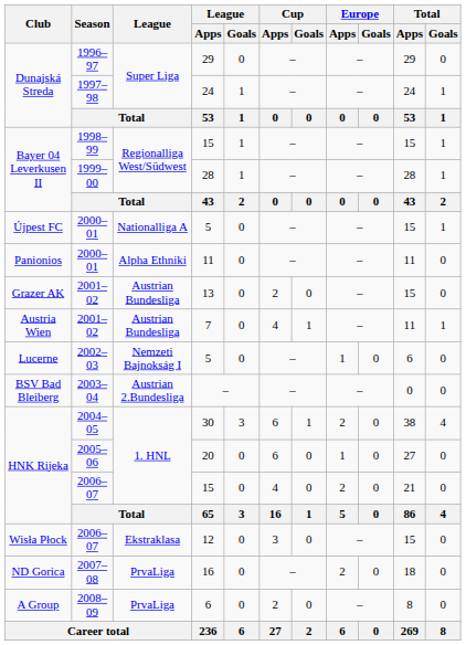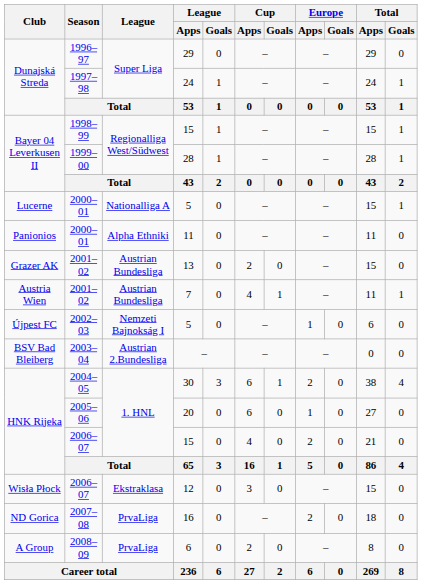 <table class="wikitable" style="font-size:100%; text-align: center">
 <tr>
 <th rowspan="2">Club</th>
 <th rowspan="2">Season</th>
 <th rowspan="2">League</th>
 <th colspan="2">League</th>
 <th colspan="2">Cup</th>
 <th colspan="2"><a href='#'>Europe</a></th>
 <th colspan="2">Total</th>
 </tr>
 <tr>
 <th>Apps</th>
 <th>Goals</th>
 <th>Apps</th>
 <th>Goals</th>
 <th>Apps</th>
 <th>Goals</th>
 <th>Apps</th>
 <th>Goals</th>
 </tr>
 <tr>
 <td rowspan="3"><a href='#'>Dunajská Streda</a></td>
 <td><a href='#'>1996–97</a></td>
 <td rowspan="2"><a href='#'>Super Liga</a></td>
 <td>29</td>
 <td>0</td>
 <td colspan="2">–</td>
 <td colspan="2">–</td>
 <td>29</td>
 <td>0</td>
 </tr>
 <tr>
 <td><a href='#'>1997–98</a></td>
 <td>24</td>
 <td>1</td>
 <td colspan="2">–</td>
 <td colspan="2">–</td>
 <td>24</td>
 <td>1</td>
 </tr>
 <tr>
 <th colspan="2">Total</th>
 <th>53</th>
 <th>1</th>
 <th>0</th>
 <th>0</th>
 <th>0</th>
 <th>0</th>
 <th>53</th>
 <th>1</th>
 </tr>
 <tr>
 <td rowspan="3"><a href='#'>Bayer 04 Leverkusen II</a></td>
 <td><a href='#'>1998–99</a></td>
 <td rowspan="2"><a href='#'>Regionalliga West/Südwest</a></td>
 <td>15</td>
 <td>1</td>
 <td colspan="2">–</td>
 <td colspan="2">–</td>
 <td>15</td>
 <td>1</td>
 </tr>
 <tr>
 <td><a href='#'>1999–00</a></td>
 <td>28</td>
 <td>1</td>
 <td colspan="2">–</td>
 <td colspan="2">–</td>
 <td>28</td>
 <td>1</td>
 </tr>
 <tr>
 <th colspan="2">Total</th>
 <th>43</th>
 <th>2</th>
 <th>0</th>
 <th>0</th>
 <th>0</th>
 <th>0</th>
 <th>43</th>
 <th>2</th>
 </tr>
 <tr>
-<td rowspan="1"><a href='#'>Újpest FC</a></td>
+<td rowspan="1"><a href='#'>Lucerne</a></td>
 <td><a href='#'>2000–01</a></td>
 <td rowspan="1"><a href='#'>Nationalliga A</a></td>
 <td>5</td>
 <td>0</td>
 <td colspan="2">–</td>
 <td colspan="2">–</td>
 <td>15</td>
 <td>1</td>
 </tr>
 <tr>
 <td rowspan="1"><a href='#'>Panionios</a></td>
 <td><a href='#'>2000–01</a></td>
 <td rowspan="1"><a href='#'>Alpha Ethniki</a></td>
 <td>11</td>
 <td>0</td>
 <td colspan="2">–</td>
 <td colspan="2">–</td>
 <td>11</td>
 <td>0</td>
 </tr>
 <tr>
 <td rowspan="1"><a href='#'>Grazer AK</a></td>
 <td><a href='#'>2001–02</a></td>
 <td><a href='#'>Austrian Bundesliga</a></td>
 <td>13</td>
 <td>0</td>
 <td>2</td>
 <td>0</td>
 <td colspan="2">–</td>
 <td>15</td>
 <td>0</td>
 </tr>
 <tr>
 <td rowspan="1"><a href='#'>Austria Wien</a></td>
 <td><a href='#'>2001–02</a></td>
 <td><a href='#'>Austrian Bundesliga</a></td>
 <td>7</td>
 <td>0</td>
 <td>4</td>
 <td>1</td>
 <td colspan="2">–</td>
 <td>11</td>
 <td>1</td>
 </tr>
 <tr>
-<td rowspan="1"><a href='#'>Lucerne</a></td>
+<td rowspan="1"><a href='#'>Újpest FC</a></td>
 <td><a href='#'>2002–03</a></td>
 <td rowspan="1"><a href='#'>Nemzeti Bajnokság I</a></td>
 <td>5</td>
 <td>0</td>
 <td colspan="2">–</td>
 <td>1</td>
 <td>0</td>
 <td>6</td>
 <td>0</td>
 </tr>
 <tr>
 <td rowspan="1"><a href='#'>BSV Bad Bleiberg</a></td>
 <td rowspan="1"><a href='#'>2003–04</a></td>
 <td rowspan="1"><a href='#'>Austrian 2.Bundesliga</a></td>
 <td colspan="2">–</td>
 <td colspan="2">–</td>
 <td colspan="2">–</td>
 <td>0</td>
 <td>0</td>
 </tr>
 <tr>
 <td rowspan="4"><a href='#'>HNK Rijeka</a></td>
 <td><a href='#'>2004–05</a></td>
 <td rowspan="3"><a href='#'>1. HNL</a></td>
 <td>30</td>
 <td>3</td>
 <td>6</td>
 <td>1</td>
 <td>2</td>
 <td>0</td>
 <td>38</td>
 <td>4</td>
 </tr>
 <tr>
 <td><a href='#'>2005–06</a></td>
 <td>20</td>
 <td>0</td>
 <td>6</td>
 <td>0</td>
 <td>1</td>
 <td>0</td>
 <td>27</td>
 <td>0</td>
 </tr>
 <tr>
 <td><a href='#'>2006–07</a></td>
 <td>15</td>
 <td>0</td>
 <td>4</td>
 <td>0</td>
 <td>2</td>
 <td>0</td>
 <td>21</td>
 <td>0</td>
 </tr>
 <tr>
 <th colspan="2">Total</th>
 <th>65</th>
 <th>3</th>
 <th>16</th>
 <th>1</th>
 <th>5</th>
 <th>0</th>
 <th>86</th>
 <th>4</th>
 </tr>
 <tr>
 <td rowspan="1"><a href='#'>Wisła Płock</a></td>
 <td><a href='#'>2006–07</a></td>
 <td rowspan="1"><a href='#'>Ekstraklasa</a></td>
 <td>12</td>
 <td>0</td>
 <td>3</td>
 <td>0</td>
 <td colspan="2">–</td>
 <td>15</td>
 <td>0</td>
 </tr>
 <tr>
 <td rowspan="1"><a href='#'>ND Gorica</a></td>
 <td><a href='#'>2007–08</a></td>
 <td rowspan="1"><a href='#'>PrvaLiga</a></td>
 <td>16</td>
 <td>0</td>
 <td colspan="2">–</td>
 <td>2</td>
 <td>0</td>
 <td>18</td>
 <td>0</td>
 </tr>
 <tr>
 <td rowspan="1"><a href='#'>A Group</a></td>
 <td><a href='#'>2008–09</a></td>
 <td rowspan="1"><a href='#'>PrvaLiga</a></td>
 <td>6</td>
 <td>0</td>
 <td>2</td>
 <td>0</td>
 <td colspan="2">–</td>
 <td>8</td>
 <td>0</td>
 </tr>
 <tr>
 <th colspan="3">Career total</th>
 <th>236</th>
 <th>6</th>
 <th>27</th>
 <th>2</th>
 <th>6</th>
 <th>0</th>
 <th>269</th>
 <th>8</th>
 </tr>
 </table>
